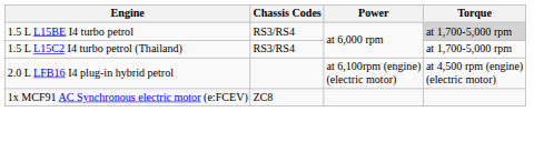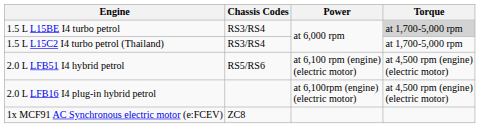 <table class="wikitable">
 <tr>
 <th>Engine</th>
 <th>Chassis Codes</th>
 <th>Power</th>
 <th>Torque</th>
 </tr>
 <tr>
 <td>1.5 L <a href='#'>L15BE</a> I4 turbo petrol</td>
 <td>RS3/RS4</td>
 <td rowspan="2"> at 6,000 rpm</td>
 <td style="background: lightgrey;"> at 1,700-5,000 rpm</td>
 </tr>
 <tr>
 <td>1.5 L <a href='#'>L15C2</a> I4 turbo petrol (Thailand)</td>
 <td>RS3/RS4</td>
 <td> at 1,700-5,000 rpm</td>
 </tr>
 <tr>
+<td>2.0 L <a href='#'>LFB51</a> I4 hybrid petrol</td>
+<td>RS5/RS6</td>
+<td> at 6,100 rpm (engine)<br> (electric motor)</td>
+<td> at 4,500 rpm (engine)<br> (electric motor)</td>
+</tr>
+<tr>
 <td>2.0 L <a href='#'>LFB16</a> I4 plug-in hybrid petrol</td>
 <td></td>
 <td> at 6,100rpm (engine)<br> (electric motor)</td>
 <td> at 4,500 rpm (engine)<br> (electric motor)</td>
 </tr>
 <tr>
 <td>1x MCF91 <a href='#'>AC Synchronous electric motor</a> (e:FCEV)</td>
 <td>ZC8</td>
 <td></td>
 <td></td>
 </tr>
 </table>
